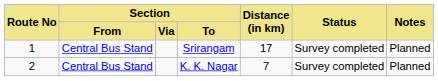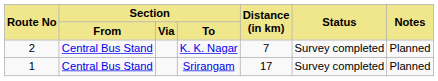 <table class="wikitable sortable" style="text-align:center">
 <tr>
 <th scope="col" rowspan="2" style="background-color:Khaki;">Route No</th>
 <th scope="col" colspan="3" style="background-color:Khaki;">Section</th>
 <th scope="col" rowspan="2" style="background-color:Khaki;">Distance<br> (in km)</th>
 <th scope="col" rowspan="2" style="background-color:Khaki;">Status</th>
 <th scope="col" rowspan="2" style="background-color:Khaki;">Notes</th>
 </tr>
 <tr>
 <th scope="col" style="background-color:Khaki;">From</th>
 <th scope="col" style="background-color:Khaki;">Via</th>
 <th scope="col" style="background-color:Khaki;">To</th>
 </tr>
 <tr>
+<td>2</td>
+<td><a href='#'>Central Bus Stand</a></td>
+<td></td>
+<td><a href='#'>K. K. Nagar</a></td>
+<td>7</td>
+<td>Survey completed</td>
+<td>Planned</td>
+</tr>
+<tr>
 <td>1</td>
 <td><a href='#'>Central Bus Stand</a></td>
 <td></td>
 <td><a href='#'>Srirangam</a></td>
 <td>17</td>
 <td>Survey completed</td>
 <td>Planned</td>
 </tr>
-<tr>
-<td>2</td>
-<td><a href='#'>Central Bus Stand</a></td>
-<td></td>
-<td><a href='#'>K. K. Nagar</a></td>
-<td>7</td>
-<td>Survey completed</td>
-<td>Planned</td>
-</tr>
 </table>
